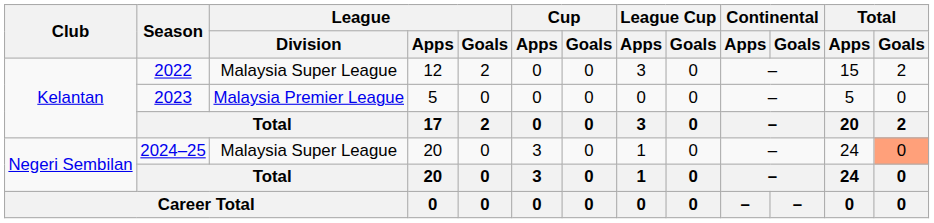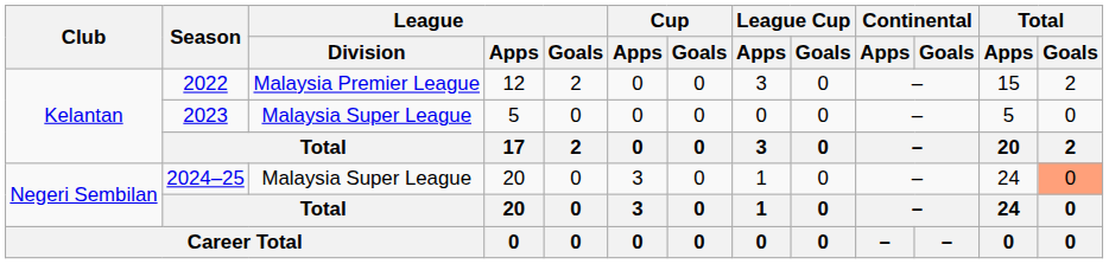 <table class=wikitable style="text-align:center">
 <tr>
 <th rowspan=2>Club</th>
 <th rowspan=2>Season</th>
 <th colspan=3>League</th>
 <th colspan=2>Cup</th>
 <th colspan=2>League Cup</th>
 <th colspan=2>Continental</th>
 <th colspan=2>Total</th>
 </tr>
 <tr>
 <th>Division</th>
 <th>Apps</th>
 <th>Goals</th>
 <th>Apps</th>
 <th>Goals</th>
 <th>Apps</th>
 <th>Goals</th>
 <th>Apps</th>
 <th>Goals</th>
 <th>Apps</th>
 <th>Goals</th>
 </tr>
 <tr>
 <td rowspan="3"><a href='#'>Kelantan</a></td>
 <td><a href='#'>2022</a></td>
-<td>Malaysia Super League</td>
+<td><a href='#'>Malaysia Premier League</a></td>
 <td>12</td>
 <td>2</td>
 <td>0</td>
 <td>0</td>
 <td>3</td>
 <td>0</td>
 <td colspan=2>–</td>
 <td>15</td>
 <td>2</td>
 </tr>
 <tr>
 <td><a href='#'>2023</a></td>
-<td><a href='#'>Malaysia Premier League</a></td>
+<td><a href='#'>Malaysia Super League</a></td>
 <td>5</td>
 <td>0</td>
 <td>0</td>
 <td>0</td>
 <td>0</td>
 <td>0</td>
 <td colspan=2>–</td>
 <td>5</td>
 <td>0</td>
 </tr>
 <tr>
 <th colspan="2">Total</th>
 <th>17</th>
 <th>2</th>
 <th>0</th>
 <th>0</th>
 <th>3</th>
 <th>0</th>
 <th colspan=2>–</th>
 <th>20</th>
 <th>2</th>
 </tr>
 <tr>
 <td rowspan="2"><a href='#'>Negeri Sembilan</a></td>
 <td><a href='#'>2024–25</a></td>
 <td>Malaysia Super League</td>
 <td>20</td>
 <td>0</td>
 <td>3</td>
 <td>0</td>
 <td>1</td>
 <td>0</td>
 <td colspan=2>–</td>
 <td>24</td>
 <td style="background: lightsalmon;">0</td>
 </tr>
 <tr>
 <th colspan="2">Total</th>
 <th>20</th>
 <th>0</th>
 <th>3</th>
 <th>0</th>
 <th>1</th>
 <th>0</th>
 <th colspan=2>–</th>
 <th>24</th>
 <th>0</th>
 </tr>
 <tr>
 <th colspan="3">Career Total</th>
 <th>0</th>
 <th>0</th>
 <th>0</th>
 <th>0</th>
 <th>0</th>
 <th>0</th>
 <th>–</th>
 <th>–</th>
 <th>0</th>
 <th>0</th>
 </tr>
 </table>
